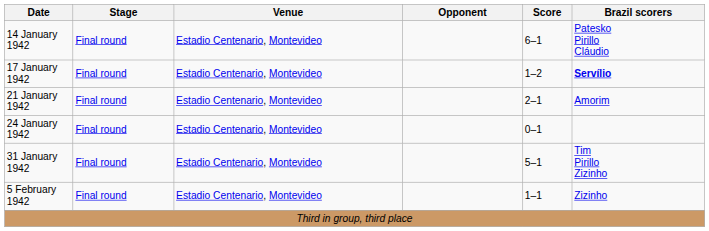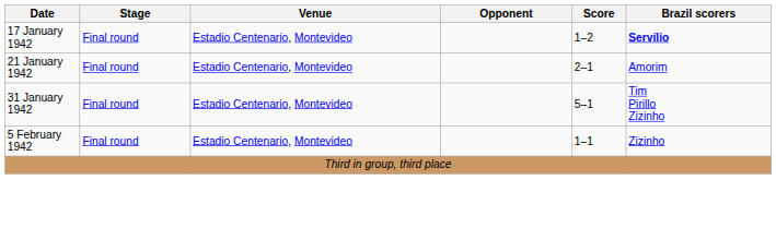 <table class="wikitable">
 <tr>
 <th width=100px>Date</th>
 <th width=150px>Stage</th>
 <th width=350px>Venue</th>
 <th width=180px>Opponent</th>
 <th width=70px>Score</th>
 <th width=200px>Brazil scorers</th>
-</tr>
-<tr>
-<td>14 January 1942</td>
-<td><a href='#'>Final round</a></td>
-<td><a href='#'>Estadio Centenario</a>, <a href='#'>Montevideo</a></td>
-<td></td>
-<td>6–1</td>
-<td><a href='#'>Patesko</a>  <br> <a href='#'>Pirillo</a>  <br> <a href='#'>Cláudio</a> </td>
 </tr>
 <tr>
 <td>17 January 1942</td>
 <td><a href='#'>Final round</a></td>
 <td><a href='#'>Estadio Centenario</a>, <a href='#'>Montevideo</a></td>
 <td></td>
 <td>1–2</td>
 <td><strong><a href='#'>Servílio</a> </strong></td>
 </tr>
 <tr>
 <td>21 January 1942</td>
 <td><a href='#'>Final round</a></td>
 <td><a href='#'>Estadio Centenario</a>, <a href='#'>Montevideo</a></td>
 <td></td>
 <td>2–1</td>
 <td><a href='#'>Amorim</a> </td>
-</tr>
-<tr>
-<td>24 January 1942</td>
-<td><a href='#'>Final round</a></td>
-<td><a href='#'>Estadio Centenario</a>, <a href='#'>Montevideo</a></td>
-<td></td>
-<td>0–1</td>
-<td></td>
 </tr>
 <tr>
 <td>31 January 1942</td>
 <td><a href='#'>Final round</a></td>
 <td><a href='#'>Estadio Centenario</a>, <a href='#'>Montevideo</a></td>
 <td></td>
 <td>5–1</td>
 <td><a href='#'>Tim</a>  <br> <a href='#'>Pirillo</a>  <br> <a href='#'>Zizinho</a> </td>
 </tr>
 <tr>
 <td>5 February 1942</td>
 <td><a href='#'>Final round</a></td>
 <td><a href='#'>Estadio Centenario</a>, <a href='#'>Montevideo</a></td>
 <td></td>
 <td>1–1</td>
 <td><a href='#'>Zizinho</a> </td>
 </tr>
 <tr>
 <td colspan="6"  style="text-align:center; background:#c96;"><em>Third in group, third place</em></td>
 </tr>
 </table>
